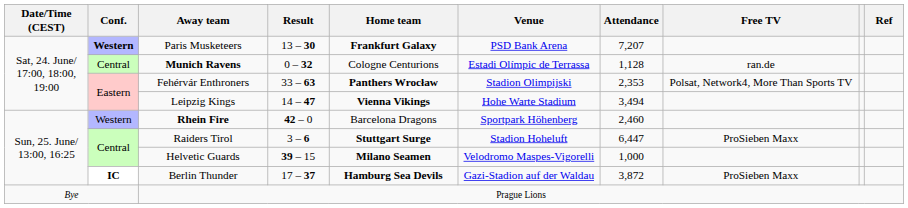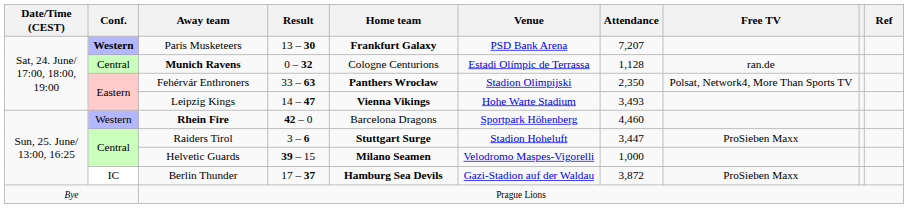 <table class="mw-collapsible wikitable" style="font-size:95%; text-align:center; width:80em">
 <tr>
 <th style="width:7em;">Date/Time (CEST)</th>
 <th style="width:4em;">Conf.</th>
 <th style="width:11em;">Away team</th>
 <th style="width:5em;">Result</th>
 <th style="width:11em;">Home team</th>
 <th>Venue</th>
 <th>Attendance</th>
 <th>Free TV</th>
 <th></th>
 <th style="width:3em;">Ref</th>
 </tr>
 <tr>
 <td rowspan="4">Sat, 24. June/<br>17:00, 18:00, 19:00</td>
 <td style='background:#B3B7FF'><strong>Western</strong></td>
 <td>Paris Musketeers</td>
 <td>13 – <strong>30</strong></td>
 <td><strong>Frankfurt Galaxy</strong></td>
 <td><a href='#'>PSD Bank Arena</a></td>
 <td>7,207</td>
 <td></td>
 <td></td>
 <td></td>
 </tr>
 <tr>
 <td style='background:#CBFFBC'>Central</td>
 <td><strong>Munich Ravens</strong></td>
 <td>0 – <strong>32</strong></td>
 <td>Cologne Centurions</td>
 <td><a href='#'>Estadi Olímpic de Terrassa</a></td>
 <td>1,128</td>
 <td>ran.de</td>
 <td></td>
 <td></td>
 </tr>
 <tr>
 <td rowspan="2" style="background:#FFCBCB">Eastern</td>
 <td>Fehérvár Enthroners</td>
 <td>33 – <strong>63</strong></td>
 <td><strong>Panthers Wrocław</strong></td>
 <td><a href='#'>Stadion Olimpijski</a></td>
-<td>2,353</td>
+<td>2,350</td>
 <td>Polsat, Network4, More Than Sports TV</td>
 <td></td>
 <td></td>
 </tr>
 <tr>
 <td>Leipzig Kings</td>
 <td>14 – <strong>47</strong></td>
 <td><strong>Vienna Vikings</strong></td>
 <td><a href='#'>Hohe Warte Stadium</a></td>
-<td>3,494</td>
+<td>3,493</td>
 <td></td>
 <td></td>
 <td></td>
 </tr>
 <tr>
 <td rowspan="4">Sun, 25. June/<br>13:00, 16:25</td>
 <td style="background:#B3B7FF">Western</td>
 <td><strong>Rhein Fire</strong></td>
 <td><strong>42</strong> – 0</td>
 <td>Barcelona Dragons</td>
 <td><a href='#'>Sportpark Höhenberg</a></td>
-<td>2,460</td>
+<td>4,460</td>
 <td></td>
 <td></td>
 <td></td>
 </tr>
 <tr>
 <td rowspan="2" style="background:#CBFFBC">Central</td>
 <td>Raiders Tirol</td>
 <td>3 – <strong>6</strong></td>
 <td><strong>Stuttgart Surge</strong></td>
 <td><a href='#'>Stadion Hoheluft</a></td>
-<td>6,447</td>
+<td>3,447</td>
 <td>ProSieben Maxx</td>
 <td></td>
 <td></td>
 </tr>
 <tr>
 <td>Helvetic Guards</td>
 <td><strong>39</strong> – 15</td>
 <td><strong>Milano Seamen</strong></td>
 <td><a href='#'>Velodromo Maspes-Vigorelli</a></td>
 <td>1,000</td>
 <td></td>
 <td></td>
 <td></td>
 </tr>
 <tr>
-<td style="background:#FFFFFF"><strong>IC</strong></td>
+<td style="background:#FFFFFF">IC</td>
 <td>Berlin Thunder</td>
 <td>17 – <strong>37</strong></td>
 <td><strong>Hamburg Sea Devils</strong></td>
 <td><a href='#'>Gazi-Stadion auf der Waldau</a></td>
 <td>3,872</td>
 <td>ProSieben Maxx</td>
 <td></td>
 <td></td>
 </tr>
 <tr>
 <td colspan="2"><em><small>Bye</small></em></td>
 <td colspan="8"><small>Prague Lions</small></td>
 </tr>
 </table>
